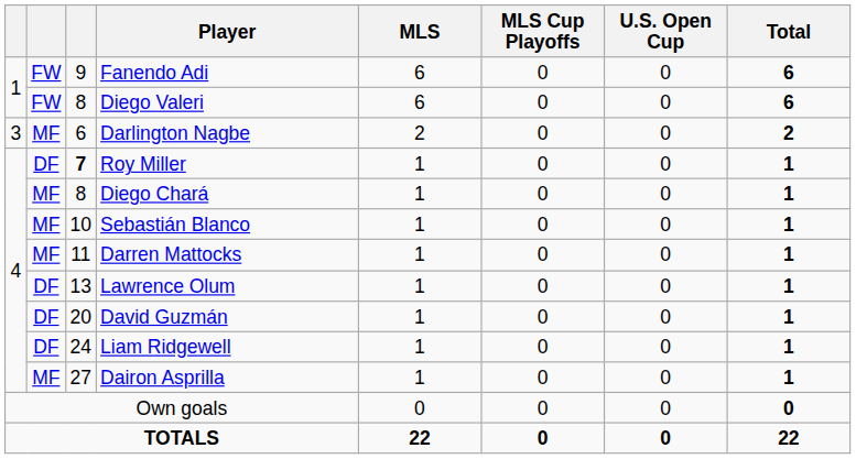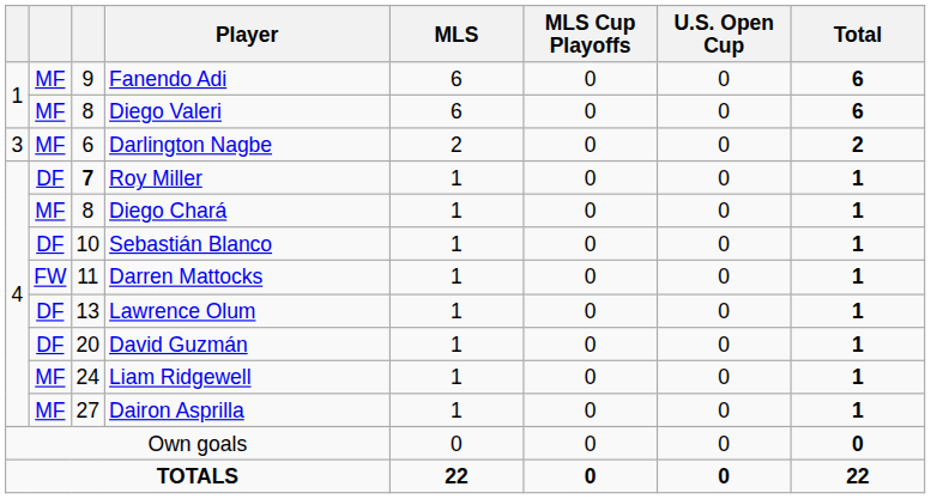 <table class="wikitable sortable" style="font-size: 95%; text-align: center;">
 <tr>
 <th width=10></th>
 <th width=10></th>
 <th width=10></th>
 <th width=200>Player</th>
 <th width=90>MLS</th>
 <th width=90>MLS Cup Playoffs</th>
 <th width=90>U.S. Open Cup</th>
 <th width=90>Total</th>
 </tr>
 <tr>
 <td rowspan="2">1</td>
-<td><a href='#'>FW</a></td>
+<td><a href='#'>MF</a></td>
 <td>9</td>
 <td align=left> <a href='#'>Fanendo Adi</a></td>
 <td>6</td>
 <td>0</td>
 <td>0</td>
 <td><strong>6</strong></td>
 </tr>
 <tr>
-<td><a href='#'>FW</a></td>
+<td><a href='#'>MF</a></td>
 <td>8</td>
 <td align=left> <a href='#'>Diego Valeri</a></td>
 <td>6</td>
 <td>0</td>
 <td>0</td>
 <td><strong>6</strong></td>
 </tr>
 <tr>
 <td>3</td>
 <td><a href='#'>MF</a></td>
 <td>6</td>
 <td align=left> <a href='#'>Darlington Nagbe</a></td>
 <td>2</td>
 <td>0</td>
 <td>0</td>
 <td><strong>2</strong></td>
 </tr>
 <tr>
 <td rowspan="8">4</td>
 <td><a href='#'>DF</a></td>
 <td><strong>7</strong></td>
 <td align=left> <a href='#'>Roy Miller</a></td>
 <td>1</td>
 <td>0</td>
 <td>0</td>
 <td><strong>1</strong></td>
 </tr>
 <tr>
 <td><a href='#'>MF</a></td>
 <td>8</td>
 <td align=left> <a href='#'>Diego Chará</a></td>
 <td>1</td>
 <td>0</td>
 <td>0</td>
 <td><strong>1</strong></td>
 </tr>
 <tr>
-<td><a href='#'>MF</a></td>
+<td><a href='#'>DF</a></td>
 <td>10</td>
 <td align=left> <a href='#'>Sebastián Blanco</a></td>
 <td>1</td>
 <td>0</td>
 <td>0</td>
 <td><strong>1</strong></td>
 </tr>
 <tr>
-<td><a href='#'>MF</a></td>
+<td><a href='#'>FW</a></td>
 <td>11</td>
 <td align=left> <a href='#'>Darren Mattocks</a></td>
 <td>1</td>
 <td>0</td>
 <td>0</td>
 <td><strong>1</strong></td>
 </tr>
 <tr>
 <td><a href='#'>DF</a></td>
 <td>13</td>
 <td align=left> <a href='#'>Lawrence Olum</a></td>
 <td>1</td>
 <td>0</td>
 <td>0</td>
 <td><strong>1</strong></td>
 </tr>
 <tr>
 <td><a href='#'>DF</a></td>
 <td>20</td>
 <td align=left> <a href='#'>David Guzmán</a></td>
 <td>1</td>
 <td>0</td>
 <td>0</td>
 <td><strong>1</strong></td>
 </tr>
 <tr>
-<td><a href='#'>DF</a></td>
+<td><a href='#'>MF</a></td>
 <td>24</td>
 <td align=left> <a href='#'>Liam Ridgewell</a></td>
 <td>1</td>
 <td>0</td>
 <td>0</td>
 <td><strong>1</strong></td>
 </tr>
 <tr>
 <td><a href='#'>MF</a></td>
 <td>27</td>
 <td align=left> <a href='#'>Dairon Asprilla</a></td>
 <td>1</td>
 <td>0</td>
 <td>0</td>
 <td><strong>1</strong></td>
 </tr>
 <tr class="sortbottom">
 <td colspan="4">Own goals</td>
 <td>0</td>
 <td>0</td>
 <td>0</td>
 <td><strong>0</strong></td>
 </tr>
 <tr class="sortbottom">
 <td colspan=4><strong>TOTALS</strong></td>
 <td><strong>22</strong></td>
 <td><strong>0</strong></td>
 <td><strong>0</strong></td>
 <td><strong>22</strong></td>
 </tr>
 </table>
